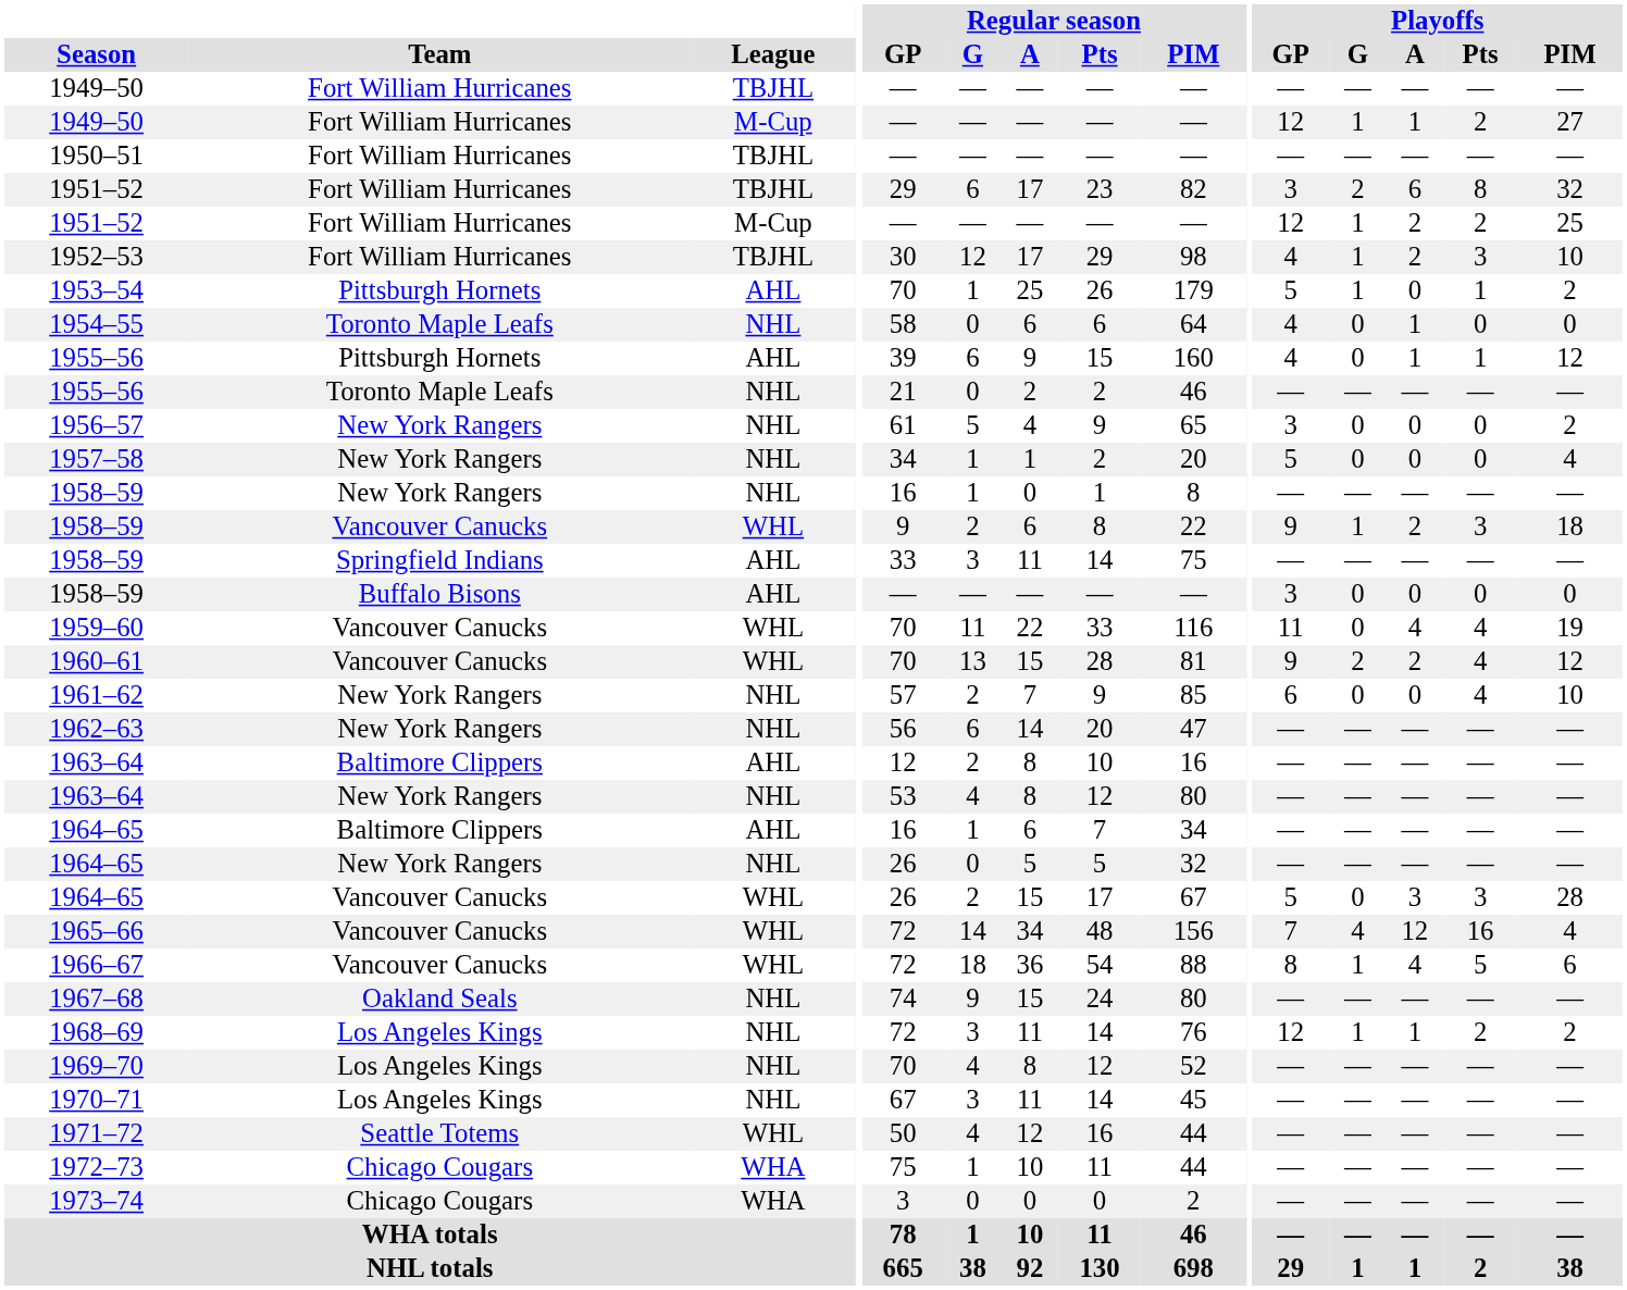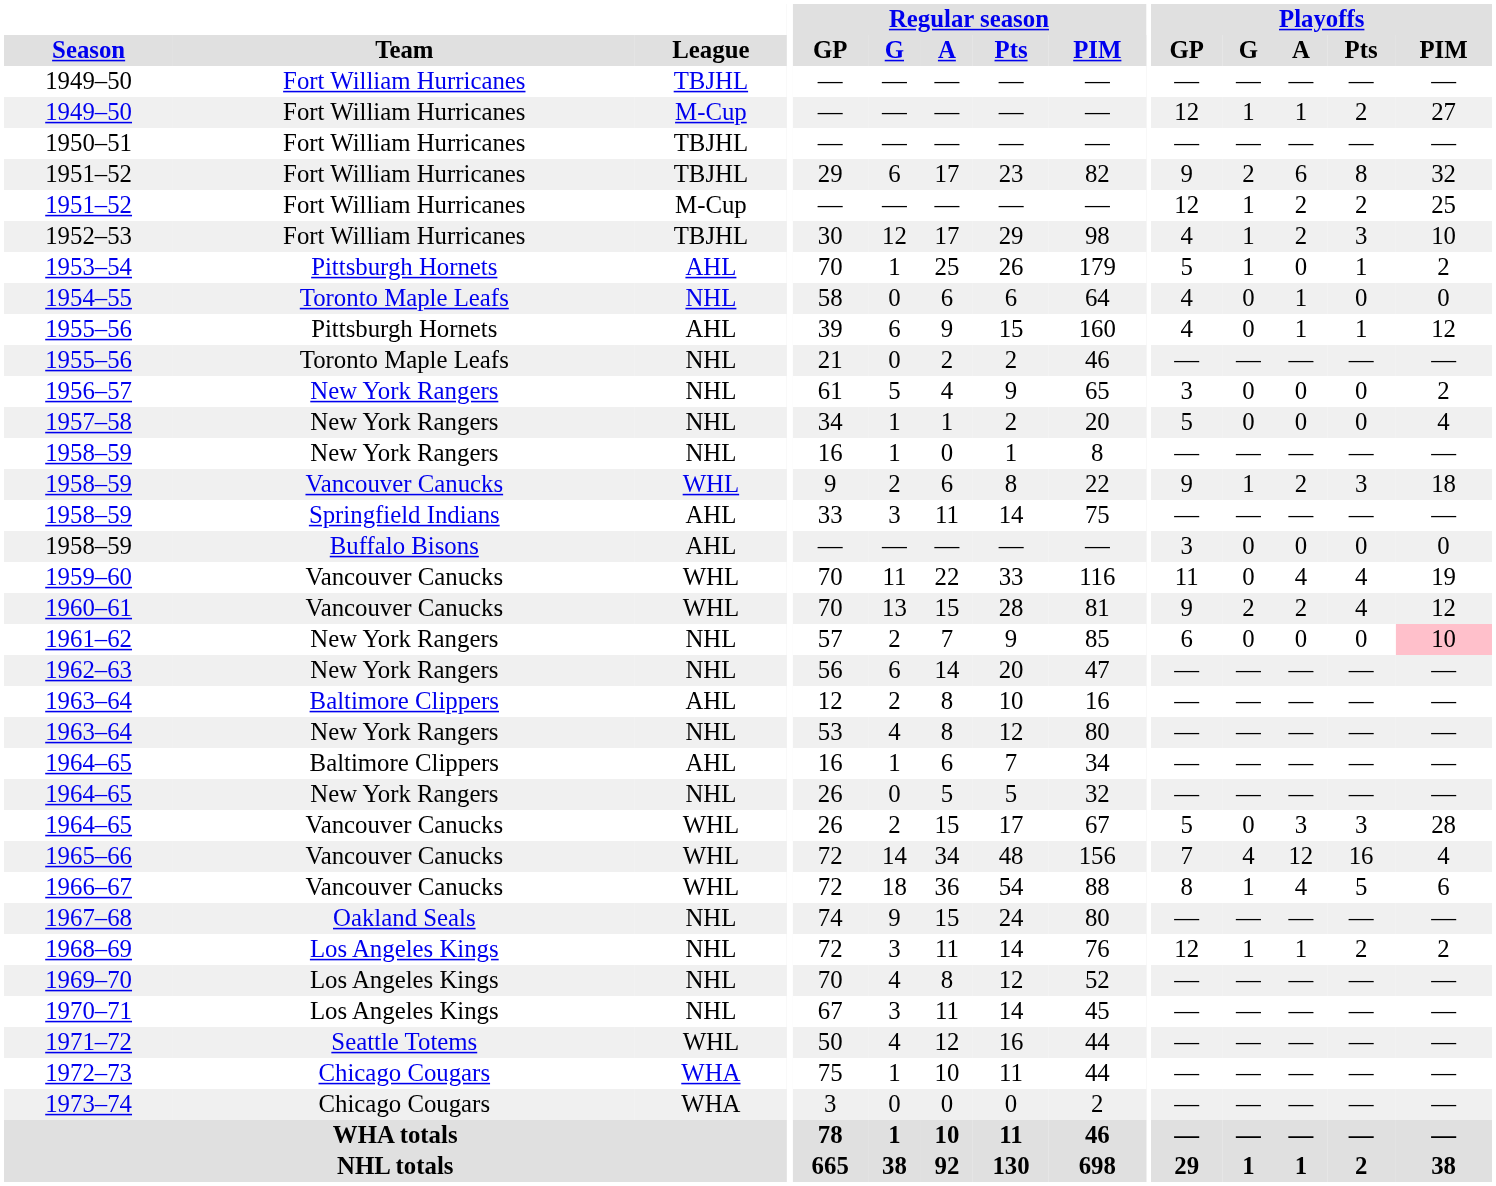 <table border="0" cellpadding="1" cellspacing="0" style="text-align:center; width:60em">
 <tr bgcolor="#e0e0e0">
 <th colspan="3" bgcolor="#ffffff"></th>
 <th rowspan="100" bgcolor="#ffffff"></th>
 <th colspan="5"><a href='#'>Regular season</a></th>
 <th rowspan="100" bgcolor="#ffffff"></th>
 <th colspan="5"><a href='#'>Playoffs</a></th>
 </tr>
 <tr bgcolor="#e0e0e0">
 <th><a href='#'>Season</a></th>
 <th>Team</th>
 <th>League</th>
 <th>GP</th>
 <th><a href='#'>G</a></th>
 <th><a href='#'>A</a></th>
 <th><a href='#'>Pts</a></th>
 <th><a href='#'>PIM</a></th>
 <th>GP</th>
 <th>G</th>
 <th>A</th>
 <th>Pts</th>
 <th>PIM</th>
 </tr>
 <tr>
 <td>1949–50</td>
 <td><a href='#'>Fort William Hurricanes</a></td>
 <td><a href='#'>TBJHL</a></td>
 <td>—</td>
 <td>—</td>
 <td>—</td>
 <td>—</td>
 <td>—</td>
 <td>—</td>
 <td>—</td>
 <td>—</td>
 <td>—</td>
 <td>—</td>
 </tr>
 <tr bgcolor="#f0f0f0">
 <td><a href='#'>1949–50</a></td>
 <td>Fort William Hurricanes</td>
 <td><a href='#'>M-Cup</a></td>
 <td>—</td>
 <td>—</td>
 <td>—</td>
 <td>—</td>
 <td>—</td>
 <td>12</td>
 <td>1</td>
 <td>1</td>
 <td>2</td>
 <td>27</td>
 </tr>
 <tr>
 <td>1950–51</td>
 <td>Fort William Hurricanes</td>
 <td>TBJHL</td>
 <td>—</td>
 <td>—</td>
 <td>—</td>
 <td>—</td>
 <td>—</td>
 <td>—</td>
 <td>—</td>
 <td>—</td>
 <td>—</td>
 <td>—</td>
 </tr>
 <tr bgcolor="#f0f0f0">
 <td>1951–52</td>
 <td>Fort William Hurricanes</td>
 <td>TBJHL</td>
 <td>29</td>
 <td>6</td>
 <td>17</td>
 <td>23</td>
 <td>82</td>
-<td>3</td>
+<td>9</td>
 <td>2</td>
 <td>6</td>
 <td>8</td>
 <td>32</td>
 </tr>
 <tr>
 <td><a href='#'>1951–52</a></td>
 <td>Fort William Hurricanes</td>
 <td>M-Cup</td>
 <td>—</td>
 <td>—</td>
 <td>—</td>
 <td>—</td>
 <td>—</td>
 <td>12</td>
 <td>1</td>
 <td>2</td>
 <td>2</td>
 <td>25</td>
 </tr>
 <tr bgcolor="#f0f0f0">
 <td>1952–53</td>
 <td>Fort William Hurricanes</td>
 <td>TBJHL</td>
 <td>30</td>
 <td>12</td>
 <td>17</td>
 <td>29</td>
 <td>98</td>
 <td>4</td>
 <td>1</td>
 <td>2</td>
 <td>3</td>
 <td>10</td>
 </tr>
 <tr>
 <td><a href='#'>1953–54</a></td>
 <td><a href='#'>Pittsburgh Hornets</a></td>
 <td><a href='#'>AHL</a></td>
 <td>70</td>
 <td>1</td>
 <td>25</td>
 <td>26</td>
 <td>179</td>
 <td>5</td>
 <td>1</td>
 <td>0</td>
 <td>1</td>
 <td>2</td>
 </tr>
 <tr bgcolor="#f0f0f0">
 <td><a href='#'>1954–55</a></td>
 <td><a href='#'>Toronto Maple Leafs</a></td>
 <td><a href='#'>NHL</a></td>
 <td>58</td>
 <td>0</td>
 <td>6</td>
 <td>6</td>
 <td>64</td>
 <td>4</td>
 <td>0</td>
 <td>1</td>
 <td>0</td>
 <td>0</td>
 </tr>
 <tr>
 <td><a href='#'>1955–56</a></td>
 <td>Pittsburgh Hornets</td>
 <td>AHL</td>
 <td>39</td>
 <td>6</td>
 <td>9</td>
 <td>15</td>
 <td>160</td>
 <td>4</td>
 <td>0</td>
 <td>1</td>
 <td>1</td>
 <td>12</td>
 </tr>
 <tr bgcolor="#f0f0f0">
 <td><a href='#'>1955–56</a></td>
 <td>Toronto Maple Leafs</td>
 <td>NHL</td>
 <td>21</td>
 <td>0</td>
 <td>2</td>
 <td>2</td>
 <td>46</td>
 <td>—</td>
 <td>—</td>
 <td>—</td>
 <td>—</td>
 <td>—</td>
 </tr>
 <tr>
 <td><a href='#'>1956–57</a></td>
 <td><a href='#'>New York Rangers</a></td>
 <td>NHL</td>
 <td>61</td>
 <td>5</td>
 <td>4</td>
 <td>9</td>
 <td>65</td>
 <td>3</td>
 <td>0</td>
 <td>0</td>
 <td>0</td>
 <td>2</td>
 </tr>
 <tr bgcolor="#f0f0f0">
 <td><a href='#'>1957–58</a></td>
 <td>New York Rangers</td>
 <td>NHL</td>
 <td>34</td>
 <td>1</td>
 <td>1</td>
 <td>2</td>
 <td>20</td>
 <td>5</td>
 <td>0</td>
 <td>0</td>
 <td>0</td>
 <td>4</td>
 </tr>
 <tr>
 <td><a href='#'>1958–59</a></td>
 <td>New York Rangers</td>
 <td>NHL</td>
 <td>16</td>
 <td>1</td>
 <td>0</td>
 <td>1</td>
 <td>8</td>
 <td>—</td>
 <td>—</td>
 <td>—</td>
 <td>—</td>
 <td>—</td>
 </tr>
 <tr bgcolor="#f0f0f0">
 <td><a href='#'>1958–59</a></td>
 <td><a href='#'>Vancouver Canucks</a></td>
 <td><a href='#'>WHL</a></td>
 <td>9</td>
 <td>2</td>
 <td>6</td>
 <td>8</td>
 <td>22</td>
 <td>9</td>
 <td>1</td>
 <td>2</td>
 <td>3</td>
 <td>18</td>
 </tr>
 <tr>
 <td><a href='#'>1958–59</a></td>
 <td><a href='#'>Springfield Indians</a></td>
 <td>AHL</td>
 <td>33</td>
 <td>3</td>
 <td>11</td>
 <td>14</td>
 <td>75</td>
 <td>—</td>
 <td>—</td>
 <td>—</td>
 <td>—</td>
 <td>—</td>
 </tr>
 <tr bgcolor="#f0f0f0">
 <td>1958–59</td>
 <td><a href='#'>Buffalo Bisons</a></td>
 <td>AHL</td>
 <td>—</td>
 <td>—</td>
 <td>—</td>
 <td>—</td>
 <td>—</td>
 <td>3</td>
 <td>0</td>
 <td>0</td>
 <td>0</td>
 <td>0</td>
 </tr>
 <tr>
 <td><a href='#'>1959–60</a></td>
 <td>Vancouver Canucks</td>
 <td>WHL</td>
 <td>70</td>
 <td>11</td>
 <td>22</td>
 <td>33</td>
 <td>116</td>
 <td>11</td>
 <td>0</td>
 <td>4</td>
 <td>4</td>
 <td>19</td>
 </tr>
 <tr bgcolor="#f0f0f0">
 <td><a href='#'>1960–61</a></td>
 <td>Vancouver Canucks</td>
 <td>WHL</td>
 <td>70</td>
 <td>13</td>
 <td>15</td>
 <td>28</td>
 <td>81</td>
 <td>9</td>
 <td>2</td>
 <td>2</td>
 <td>4</td>
 <td>12</td>
 </tr>
 <tr>
 <td><a href='#'>1961–62</a></td>
 <td>New York Rangers</td>
 <td>NHL</td>
 <td>57</td>
 <td>2</td>
 <td>7</td>
 <td>9</td>
 <td>85</td>
 <td>6</td>
 <td>0</td>
 <td>0</td>
-<td>4</td>
-<td>10</td>
+<td>0</td>
+<td style="background: pink;">10</td>
 </tr>
 <tr bgcolor="#f0f0f0">
 <td><a href='#'>1962–63</a></td>
 <td>New York Rangers</td>
 <td>NHL</td>
 <td>56</td>
 <td>6</td>
 <td>14</td>
 <td>20</td>
 <td>47</td>
 <td>—</td>
 <td>—</td>
 <td>—</td>
 <td>—</td>
 <td>—</td>
 </tr>
 <tr>
 <td><a href='#'>1963–64</a></td>
 <td><a href='#'>Baltimore Clippers</a></td>
 <td>AHL</td>
 <td>12</td>
 <td>2</td>
 <td>8</td>
 <td>10</td>
 <td>16</td>
 <td>—</td>
 <td>—</td>
 <td>—</td>
 <td>—</td>
 <td>—</td>
 </tr>
 <tr bgcolor="#f0f0f0">
 <td><a href='#'>1963–64</a></td>
 <td>New York Rangers</td>
 <td>NHL</td>
 <td>53</td>
 <td>4</td>
 <td>8</td>
 <td>12</td>
 <td>80</td>
 <td>—</td>
 <td>—</td>
 <td>—</td>
 <td>—</td>
 <td>—</td>
 </tr>
 <tr>
 <td><a href='#'>1964–65</a></td>
 <td>Baltimore Clippers</td>
 <td>AHL</td>
 <td>16</td>
 <td>1</td>
 <td>6</td>
 <td>7</td>
 <td>34</td>
 <td>—</td>
 <td>—</td>
 <td>—</td>
 <td>—</td>
 <td>—</td>
 </tr>
 <tr bgcolor="#f0f0f0">
 <td><a href='#'>1964–65</a></td>
 <td>New York Rangers</td>
 <td>NHL</td>
 <td>26</td>
 <td>0</td>
 <td>5</td>
 <td>5</td>
 <td>32</td>
 <td>—</td>
 <td>—</td>
 <td>—</td>
 <td>—</td>
 <td>—</td>
 </tr>
 <tr>
 <td><a href='#'>1964–65</a></td>
 <td>Vancouver Canucks</td>
 <td>WHL</td>
 <td>26</td>
 <td>2</td>
 <td>15</td>
 <td>17</td>
 <td>67</td>
 <td>5</td>
 <td>0</td>
 <td>3</td>
 <td>3</td>
 <td>28</td>
 </tr>
 <tr bgcolor="#f0f0f0">
 <td><a href='#'>1965–66</a></td>
 <td>Vancouver Canucks</td>
 <td>WHL</td>
 <td>72</td>
 <td>14</td>
 <td>34</td>
 <td>48</td>
 <td>156</td>
 <td>7</td>
 <td>4</td>
 <td>12</td>
 <td>16</td>
 <td>4</td>
 </tr>
 <tr>
 <td><a href='#'>1966–67</a></td>
 <td>Vancouver Canucks</td>
 <td>WHL</td>
 <td>72</td>
 <td>18</td>
 <td>36</td>
 <td>54</td>
 <td>88</td>
 <td>8</td>
 <td>1</td>
 <td>4</td>
 <td>5</td>
 <td>6</td>
 </tr>
 <tr bgcolor="#f0f0f0">
 <td><a href='#'>1967–68</a></td>
 <td><a href='#'>Oakland Seals</a></td>
 <td>NHL</td>
 <td>74</td>
 <td>9</td>
 <td>15</td>
 <td>24</td>
 <td>80</td>
 <td>—</td>
 <td>—</td>
 <td>—</td>
 <td>—</td>
 <td>—</td>
 </tr>
 <tr>
 <td><a href='#'>1968–69</a></td>
 <td><a href='#'>Los Angeles Kings</a></td>
 <td>NHL</td>
 <td>72</td>
 <td>3</td>
 <td>11</td>
 <td>14</td>
 <td>76</td>
 <td>12</td>
 <td>1</td>
 <td>1</td>
 <td>2</td>
 <td>2</td>
 </tr>
 <tr bgcolor="#f0f0f0">
 <td><a href='#'>1969–70</a></td>
 <td>Los Angeles Kings</td>
 <td>NHL</td>
 <td>70</td>
 <td>4</td>
 <td>8</td>
 <td>12</td>
 <td>52</td>
 <td>—</td>
 <td>—</td>
 <td>—</td>
 <td>—</td>
 <td>—</td>
 </tr>
 <tr>
 <td><a href='#'>1970–71</a></td>
 <td>Los Angeles Kings</td>
 <td>NHL</td>
 <td>67</td>
 <td>3</td>
 <td>11</td>
 <td>14</td>
 <td>45</td>
 <td>—</td>
 <td>—</td>
 <td>—</td>
 <td>—</td>
 <td>—</td>
 </tr>
 <tr bgcolor="#f0f0f0">
 <td><a href='#'>1971–72</a></td>
 <td><a href='#'>Seattle Totems</a></td>
 <td>WHL</td>
 <td>50</td>
 <td>4</td>
 <td>12</td>
 <td>16</td>
 <td>44</td>
 <td>—</td>
 <td>—</td>
 <td>—</td>
 <td>—</td>
 <td>—</td>
 </tr>
 <tr>
 <td><a href='#'>1972–73</a></td>
 <td><a href='#'>Chicago Cougars</a></td>
 <td><a href='#'>WHA</a></td>
 <td>75</td>
 <td>1</td>
 <td>10</td>
 <td>11</td>
 <td>44</td>
 <td>—</td>
 <td>—</td>
 <td>—</td>
 <td>—</td>
 <td>—</td>
 </tr>
 <tr bgcolor="#f0f0f0">
 <td><a href='#'>1973–74</a></td>
 <td>Chicago Cougars</td>
 <td>WHA</td>
 <td>3</td>
 <td>0</td>
 <td>0</td>
 <td>0</td>
 <td>2</td>
 <td>—</td>
 <td>—</td>
 <td>—</td>
 <td>—</td>
 <td>—</td>
 </tr>
 <tr bgcolor="#e0e0e0">
 <th colspan=3>WHA totals</th>
 <th>78</th>
 <th>1</th>
 <th>10</th>
 <th>11</th>
 <th>46</th>
 <th>—</th>
 <th>—</th>
 <th>—</th>
 <th>—</th>
 <th>—</th>
 </tr>
 <tr bgcolor="#e0e0e0">
 <th colspan="3">NHL totals</th>
 <th>665</th>
 <th>38</th>
 <th>92</th>
 <th>130</th>
 <th>698</th>
 <th>29</th>
 <th>1</th>
 <th>1</th>
 <th>2</th>
 <th>38</th>
 </tr>
 </table>
